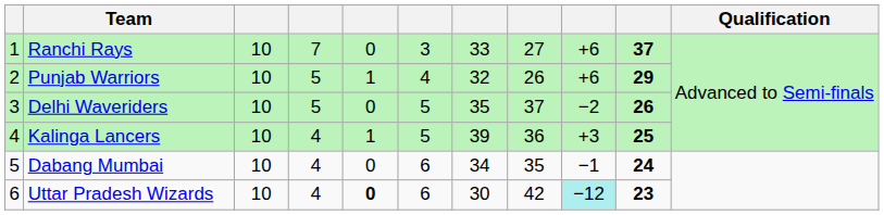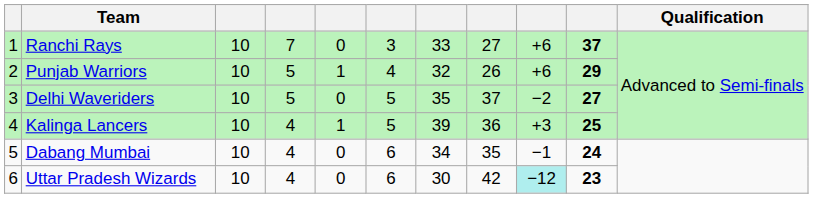 <table class="wikitable" style="text-align:center; border:none">
 <tr>
 <th></th>
 <th width="175">Team</th>
 <th width="40"></th>
 <th width="40"></th>
 <th width="40"></th>
 <th width="40"></th>
 <th width="40"></th>
 <th width="40"></th>
 <th width="40"></th>
 <th width="40"></th>
 <th>Qualification</th>
 </tr>
 <tr style="background:#BBF3BB;">
 <td>1</td>
 <td align=left><a href='#'>Ranchi Rays</a></td>
 <td>10</td>
 <td>7</td>
 <td>0</td>
 <td>3</td>
 <td>33</td>
 <td>27</td>
 <td>+6</td>
 <td><strong>37</strong></td>
 <td rowspan=4>Advanced to <a href='#'>Semi-finals</a></td>
 </tr>
 <tr style="background:#BBF3BB;">
 <td>2</td>
 <td align=left><a href='#'>Punjab Warriors</a></td>
 <td>10</td>
 <td>5</td>
 <td>1</td>
 <td>4</td>
 <td>32</td>
 <td>26</td>
 <td>+6</td>
 <td><strong>29</strong></td>
 </tr>
 <tr style="background:#BBF3BB;">
 <td>3</td>
 <td align=left><a href='#'>Delhi Waveriders</a></td>
 <td>10</td>
 <td>5</td>
 <td>0</td>
 <td>5</td>
 <td>35</td>
 <td>37</td>
 <td>−2</td>
-<td><strong>26</strong></td>
+<td><strong>27</strong></td>
 </tr>
 <tr style="background:#BBF3BB;">
 <td>4</td>
 <td align=left><a href='#'>Kalinga Lancers</a></td>
 <td>10</td>
 <td>4</td>
 <td>1</td>
 <td>5</td>
 <td>39</td>
 <td>36</td>
 <td>+3</td>
 <td><strong>25</strong></td>
 </tr>
 <tr>
 <td>5</td>
 <td align=left><a href='#'>Dabang Mumbai</a></td>
 <td>10</td>
 <td>4</td>
 <td>0</td>
 <td>6</td>
 <td>34</td>
 <td>35</td>
 <td>−1</td>
 <td><strong>24</strong></td>
 <td rowspan=2></td>
 </tr>
 <tr>
 <td>6</td>
 <td align=left><a href='#'>Uttar Pradesh Wizards</a></td>
 <td>10</td>
 <td>4</td>
-<td><strong>0</strong></td>
+<td>0</td>
 <td>6</td>
 <td>30</td>
 <td>42</td>
 <td style="background: paleturquoise;">−12</td>
 <td><strong>23</strong></td>
 </tr>
 </table>
